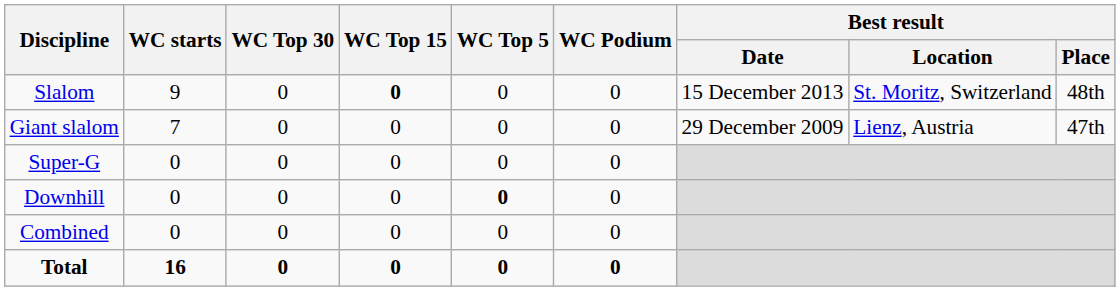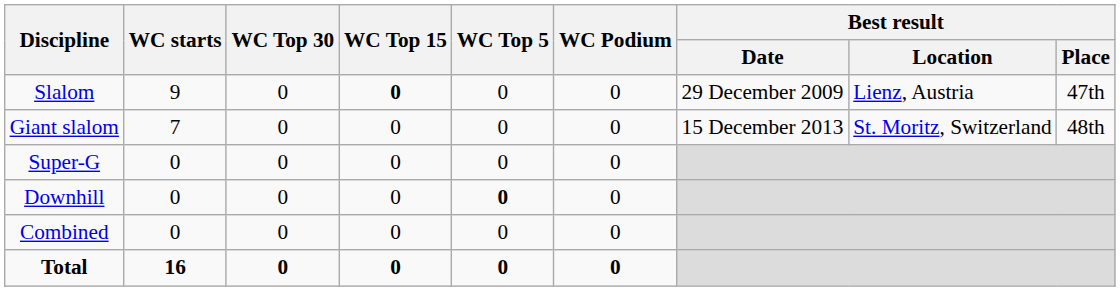 <table class="wikitable" style="text-align:center; font-size:95%;">
 <tr>
 <th rowspan=2>Discipline</th>
 <th rowspan=2>WC starts</th>
 <th rowspan=2>WC Top 30</th>
 <th rowspan=2>WC Top 15</th>
 <th rowspan=2>WC Top 5</th>
 <th rowspan=2>WC Podium</th>
 <th colspan=3>Best result</th>
 </tr>
 <tr>
 <th>Date</th>
 <th>Location</th>
 <th>Place</th>
 </tr>
 <tr>
 <td align=center><a href='#'>Slalom</a></td>
 <td align=center>9</td>
 <td align=center>0</td>
 <td align=center><strong>0</strong></td>
 <td align=center>0</td>
 <td align=center>0</td>
-<td align=left>15 December 2013</td>
-<td align=left> <a href='#'>St. Moritz</a>, Switzerland</td>
-<td>48th</td>
+<td align=left>29 December 2009</td>
+<td align=left> <a href='#'>Lienz</a>, Austria</td>
+<td>47th</td>
 </tr>
 <tr>
 <td align=center><a href='#'>Giant slalom</a></td>
 <td align=center>7</td>
 <td align=center>0</td>
 <td align=center>0</td>
 <td align=center>0</td>
 <td align=center>0</td>
-<td align=left>29 December 2009</td>
-<td align=left> <a href='#'>Lienz</a>, Austria</td>
-<td>47th</td>
+<td align=left>15 December 2013</td>
+<td align=left> <a href='#'>St. Moritz</a>, Switzerland</td>
+<td>48th</td>
 </tr>
 <tr>
 <td align=center><a href='#'>Super-G</a></td>
 <td align=center>0</td>
 <td align=center>0</td>
 <td align=center>0</td>
 <td align=center>0</td>
 <td align=center>0</td>
 <td colspan=3 bgcolor=#DCDCDC></td>
 </tr>
 <tr>
 <td align=center><a href='#'>Downhill</a></td>
 <td align=center>0</td>
 <td align=center>0</td>
 <td align=center>0</td>
 <td align=center><strong>0</strong></td>
 <td align=center>0</td>
 <td colspan=3 bgcolor=#DCDCDC></td>
 </tr>
 <tr>
 <td align=center><a href='#'>Combined</a></td>
 <td align=center>0</td>
 <td align=center>0</td>
 <td align=center>0</td>
 <td align=center>0</td>
 <td align=center>0</td>
 <td colspan=3 bgcolor=#DCDCDC></td>
 </tr>
 <tr>
 <td align=center><strong>Total</strong></td>
 <td align=center><strong>16</strong></td>
 <td align=center><strong>0</strong></td>
 <td align=center><strong>0</strong></td>
 <td align=center><strong>0</strong></td>
 <td align=center><strong>0</strong></td>
 <td colspan=3 bgcolor=#DCDCDC></td>
 </tr>
 </table>
